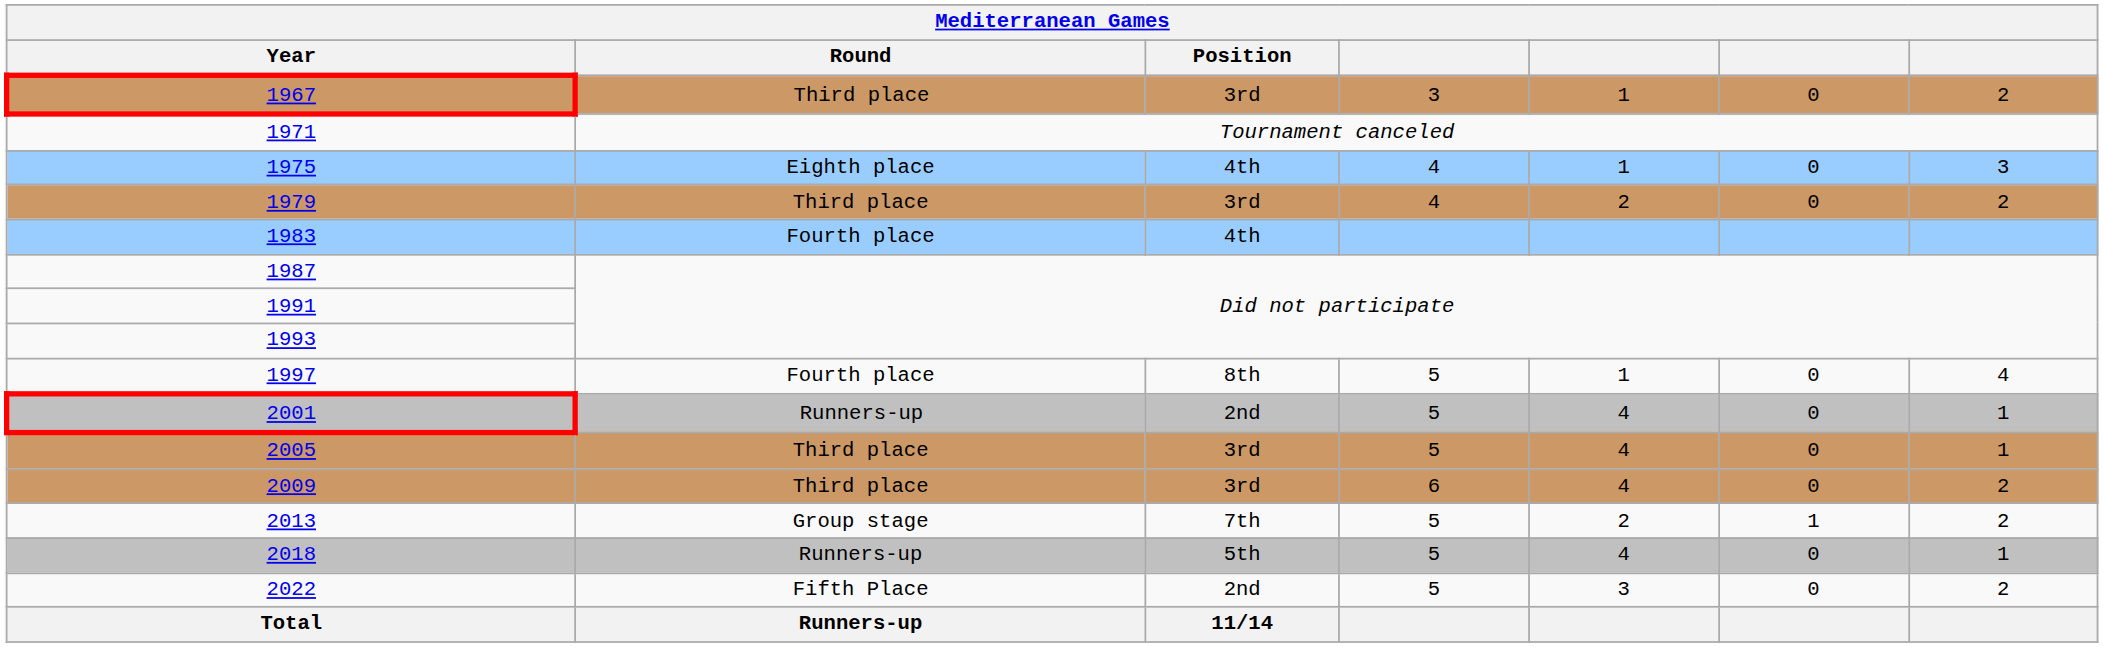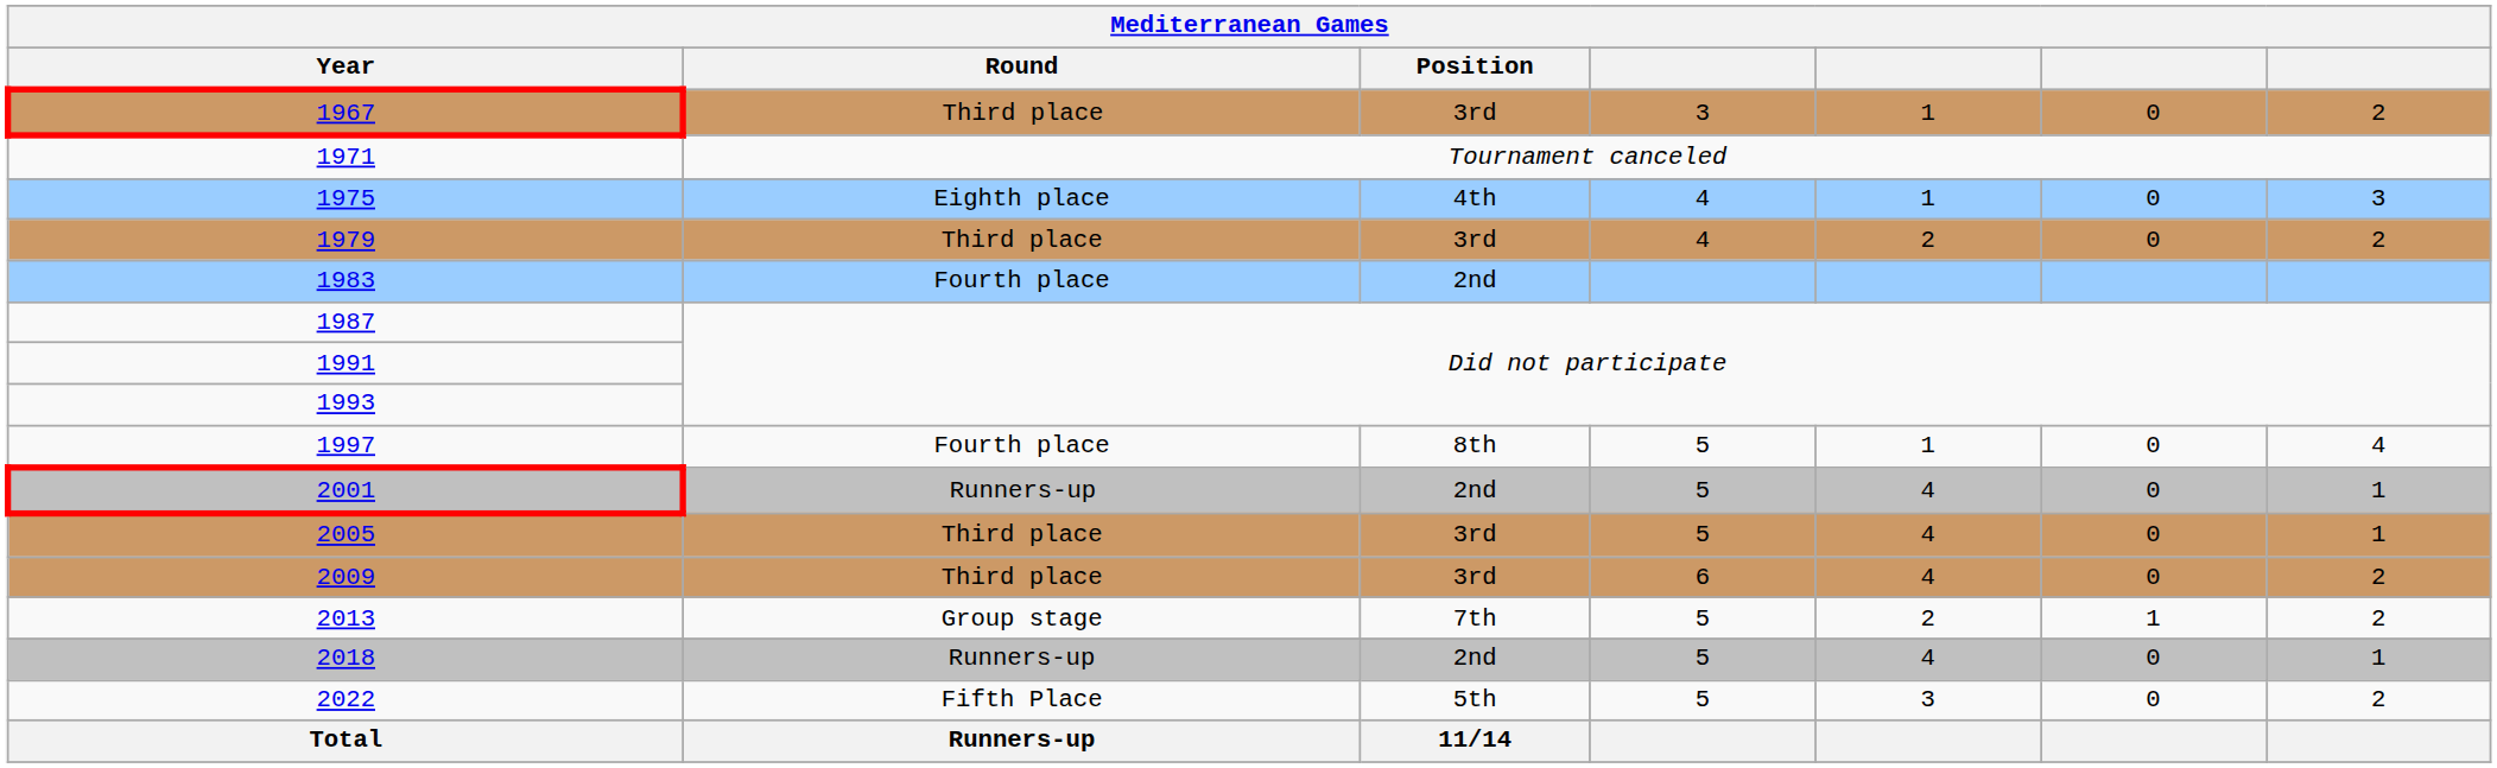 <table class="wikitable" style="font-size:90%; text-align:center;" width="60%">
 <tr>
 <th colspan="7"><a href='#'>Mediterranean Games</a></th>
 </tr>
 <tr>
 <th width="15%">Year</th>
 <th width="15%">Round</th>
 <th width="5%">Position</th>
 <th width="5%"></th>
 <th width="5%"></th>
 <th width="5%"></th>
 <th width="5%"></th>
 </tr>
 <tr style="background:#c96;">
 <td style="border: 3px solid red"> <a href='#'>1967</a></td>
 <td>Third place</td>
 <td>3rd</td>
 <td>3</td>
 <td>1</td>
 <td>0</td>
 <td>2</td>
 </tr>
 <tr>
 <td> <a href='#'>1971</a></td>
 <td colspan="6"><em>Tournament canceled</em></td>
 </tr>
 <tr bgcolor=9acdff>
 <td> <a href='#'>1975</a></td>
 <td>Eighth place</td>
 <td>4th</td>
 <td>4</td>
 <td>1</td>
 <td>0</td>
 <td>3</td>
 </tr>
 <tr style="background:#c96;">
 <td> <a href='#'>1979</a></td>
 <td>Third place</td>
 <td>3rd</td>
 <td>4</td>
 <td>2</td>
 <td>0</td>
 <td>2</td>
 </tr>
 <tr bgcolor=9acdff>
 <td> <a href='#'>1983</a></td>
 <td>Fourth place</td>
-<td>4th</td>
+<td>2nd</td>
 <td></td>
 <td></td>
 <td></td>
 <td></td>
 </tr>
 <tr>
 <td> <a href='#'>1987</a></td>
 <td colspan="6" rowspan="3"><em>Did not participate</em></td>
 </tr>
 <tr>
 <td> <a href='#'>1991</a></td>
 </tr>
 <tr>
 <td> <a href='#'>1993</a></td>
 </tr>
 <tr>
 <td> <a href='#'>1997</a></td>
 <td>Fourth place</td>
 <td>8th</td>
 <td>5</td>
 <td>1</td>
 <td>0</td>
 <td>4</td>
 </tr>
 <tr style="background:silver;">
 <td style="border: 3px solid red"> <a href='#'>2001</a></td>
 <td>Runners-up</td>
 <td>2nd</td>
 <td>5</td>
 <td>4</td>
 <td>0</td>
 <td>1</td>
 </tr>
 <tr style="background:#c96;">
 <td> <a href='#'>2005</a></td>
 <td>Third place</td>
 <td>3rd</td>
 <td>5</td>
 <td>4</td>
 <td>0</td>
 <td>1</td>
 </tr>
 <tr style="background:#c96;">
 <td> <a href='#'>2009</a></td>
 <td>Third place</td>
 <td>3rd</td>
 <td>6</td>
 <td>4</td>
 <td>0</td>
 <td>2</td>
 </tr>
 <tr>
 <td> <a href='#'>2013</a></td>
 <td>Group stage</td>
 <td>7th</td>
 <td>5</td>
 <td>2</td>
 <td>1</td>
 <td>2</td>
 </tr>
 <tr style="background:silver;">
 <td> <a href='#'>2018</a></td>
 <td>Runners-up</td>
-<td>5th</td>
+<td>2nd</td>
 <td>5</td>
 <td>4</td>
 <td>0</td>
 <td>1</td>
 </tr>
 <tr>
 <td> <a href='#'>2022</a></td>
 <td>Fifth Place</td>
-<td>2nd</td>
+<td>5th</td>
 <td>5</td>
 <td>3</td>
 <td>0</td>
 <td>2</td>
 </tr>
 <tr>
 <th>Total</th>
 <th>Runners-up</th>
 <th>11/14</th>
 <th></th>
 <th></th>
 <th></th>
 <th></th>
 </tr>
 </table>
